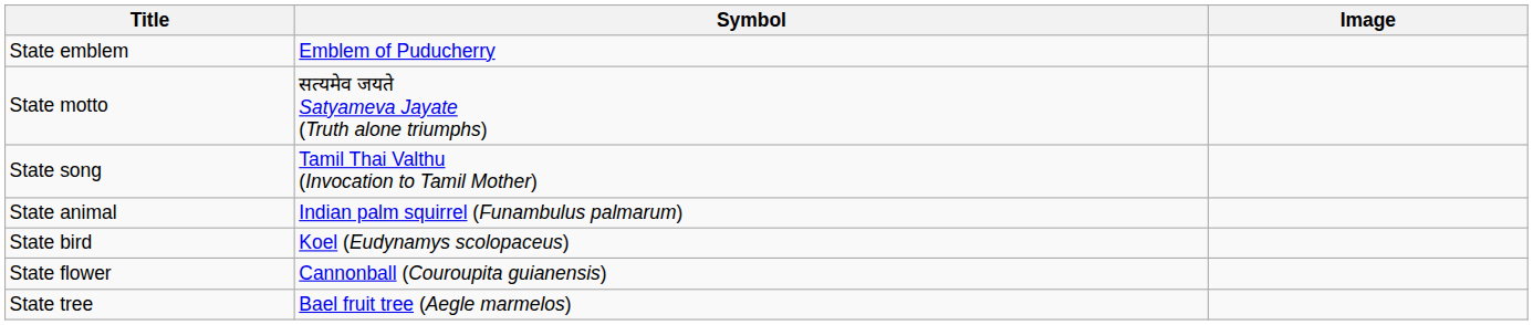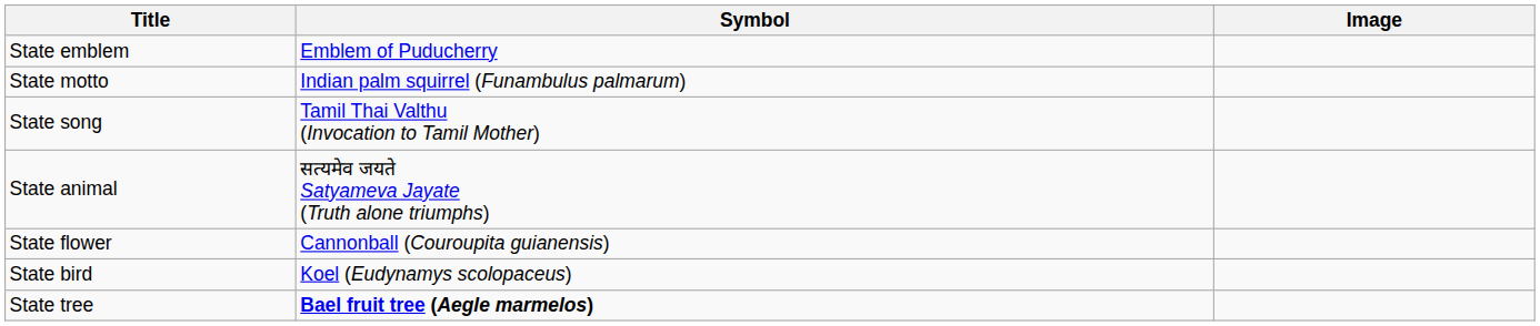 <table class="wikitable" style="width: 100%;">
 <tr>
 <th width=90>Title</th>
 <th style="width:300px;">Symbol</th>
 <th width=100>Image</th>
 </tr>
 <tr>
 <td>State emblem</td>
 <td><a href='#'>Emblem of Puducherry</a></td>
 <td style="text-align:center;"></td>
 </tr>
 <tr>
 <td>State motto</td>
-<td>सत्यमेव जयते<br> <em><a href='#'>Satyameva Jayate</a></em><br> (<em>Truth alone triumphs</em>)</td>
+<td><a href='#'>Indian palm squirrel</a> (<em>Funambulus palmarum</em>)</td>
 <td></td>
 </tr>
 <tr>
 <td>State song</td>
 <td><a href='#'>Tamil Thai Valthu</a> <br> (<em>Invocation to Tamil Mother</em>)</td>
 <td style="text-align:center;"></td>
 </tr>
 <tr>
 <td>State animal</td>
-<td><a href='#'>Indian palm squirrel</a> (<em>Funambulus palmarum</em>)</td>
+<td>सत्यमेव जयते<br> <em><a href='#'>Satyameva Jayate</a></em><br> (<em>Truth alone triumphs</em>)</td>
+<td align=center></td>
+</tr>
+<tr>
+<td>State flower</td>
+<td><a href='#'>Cannonball</a> (<em>Couroupita guianensis</em>)</td>
 <td align=center></td>
 </tr>
 <tr>
 <td>State bird</td>
 <td><a href='#'>Koel</a> (<em>Eudynamys scolopaceus</em>)</td>
 <td align=center></td>
 </tr>
 <tr>
-<td>State flower</td>
-<td><a href='#'>Cannonball</a> (<em>Couroupita guianensis</em>)</td>
-<td align=center></td>
-</tr>
-<tr>
 <td>State tree</td>
-<td><a href='#'>Bael fruit tree</a> (<em>Aegle marmelos</em>)</td>
+<td><strong><a href='#'>Bael fruit tree</a> (<em>Aegle marmelos</em>)</strong></td>
 <td align=center></td>
 </tr>
 </table>
